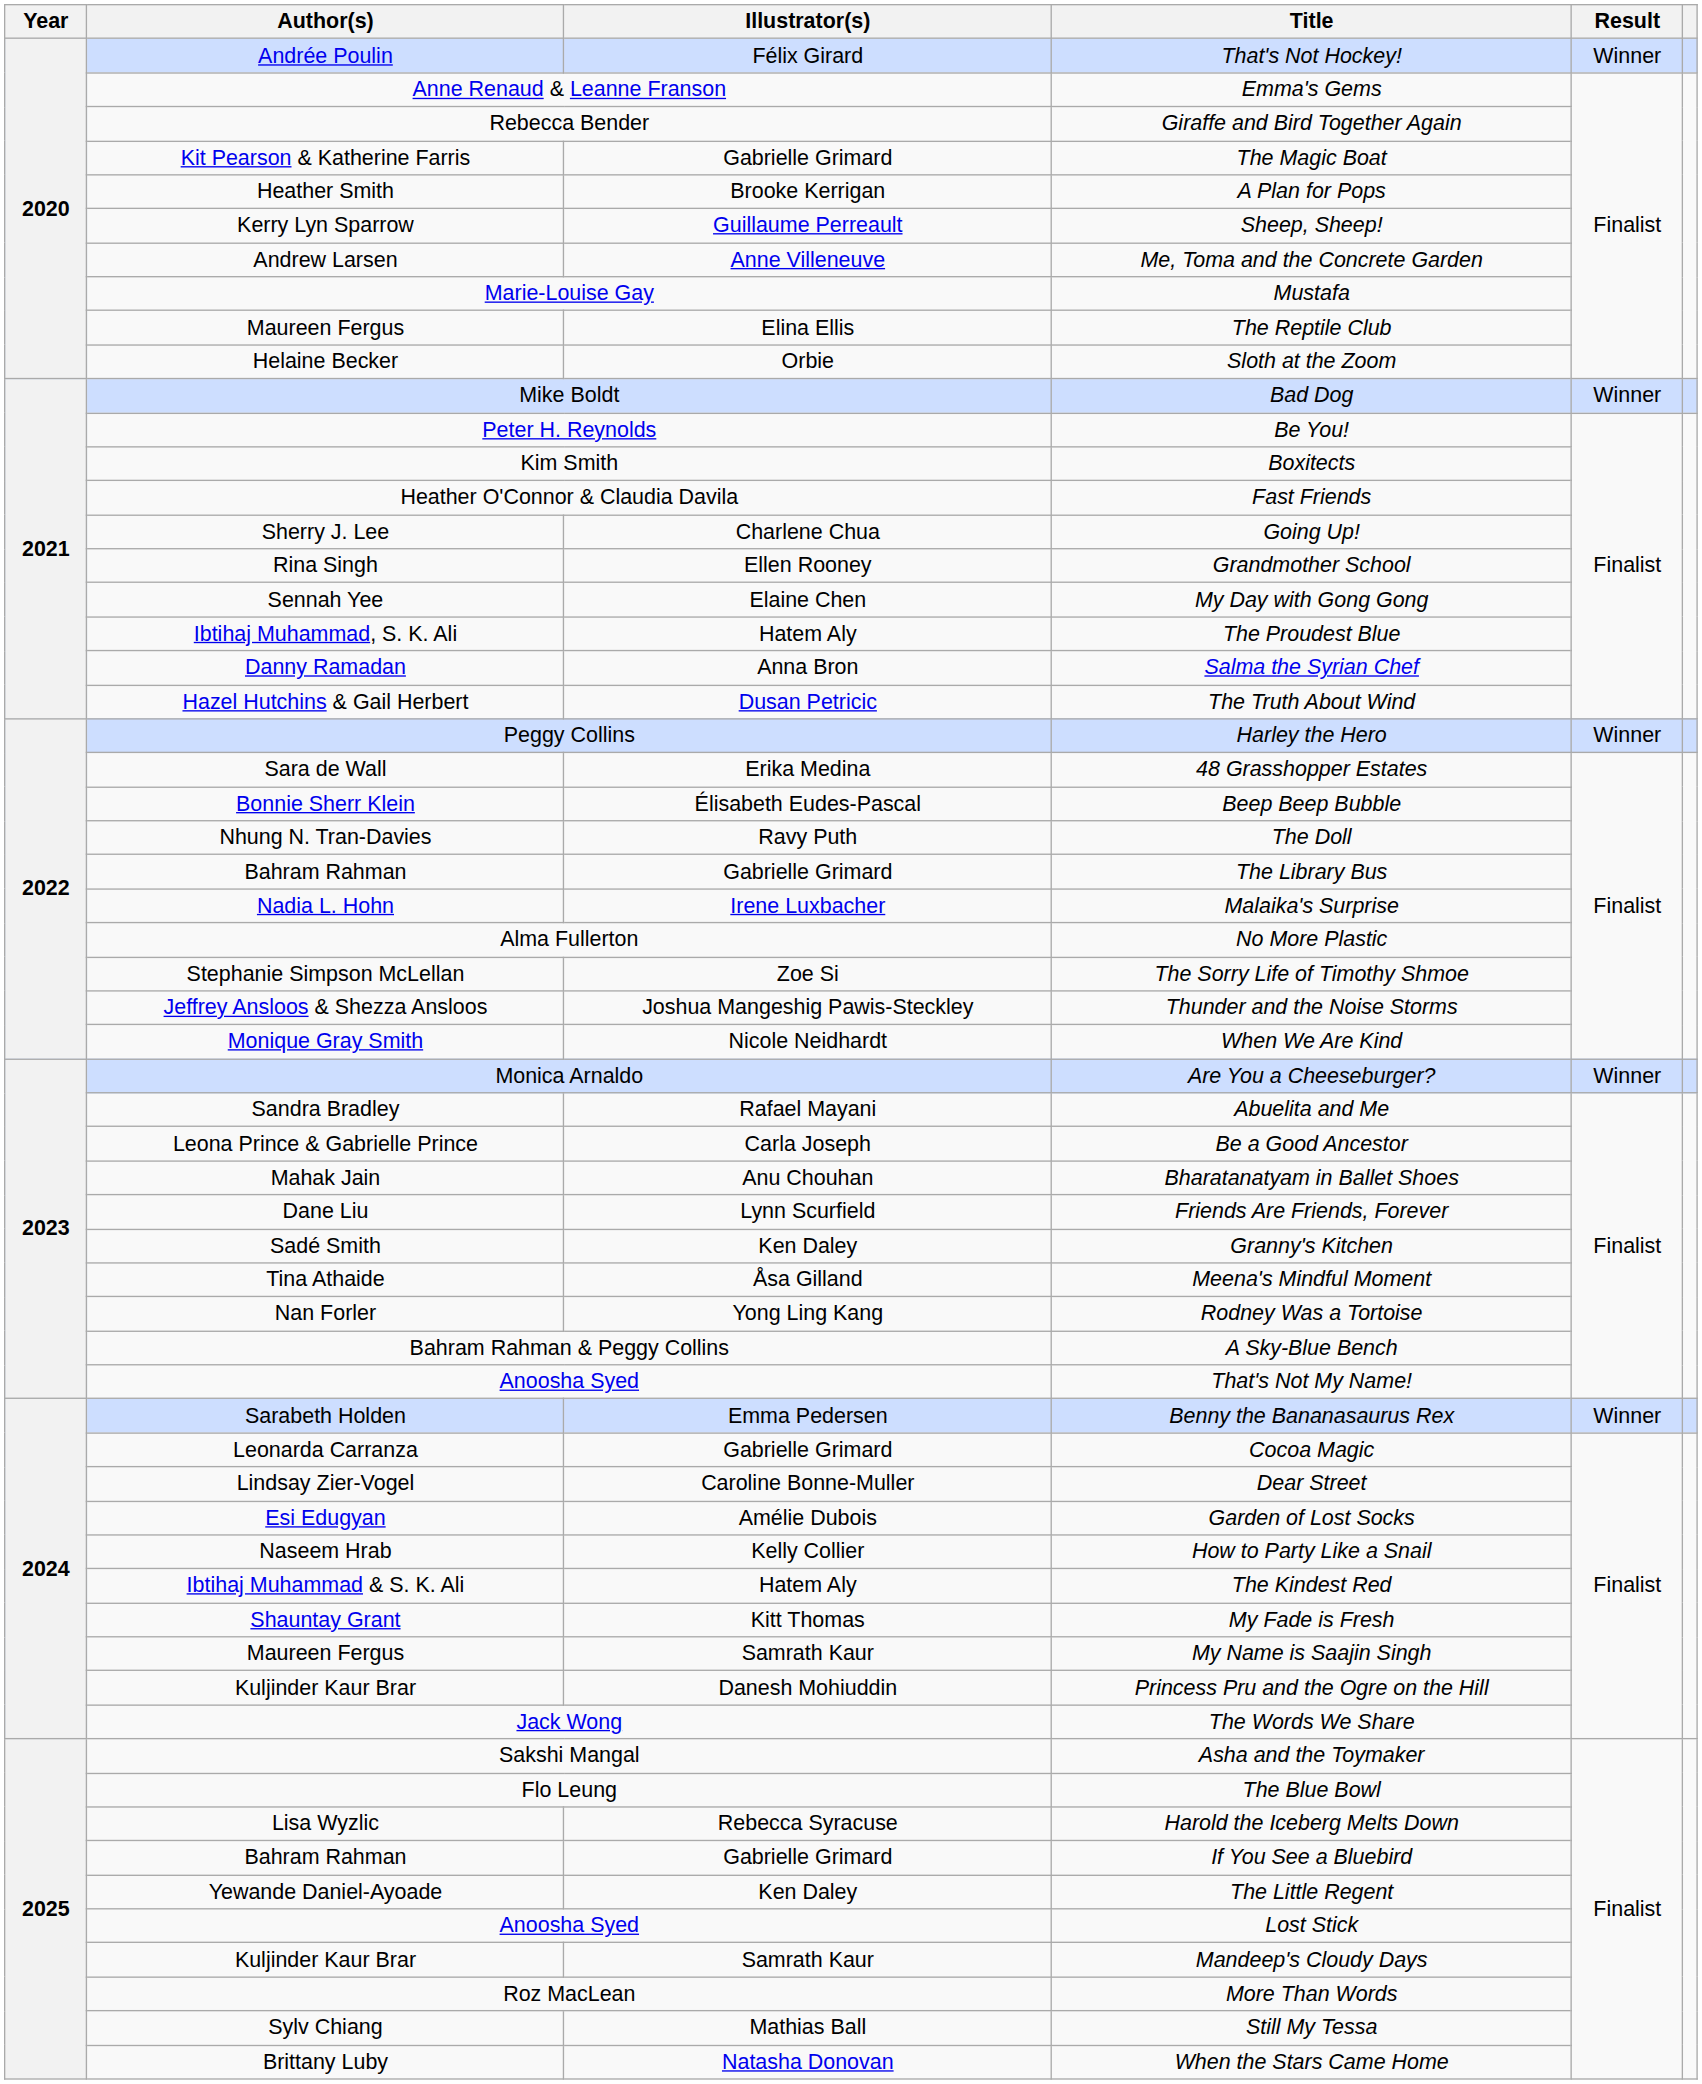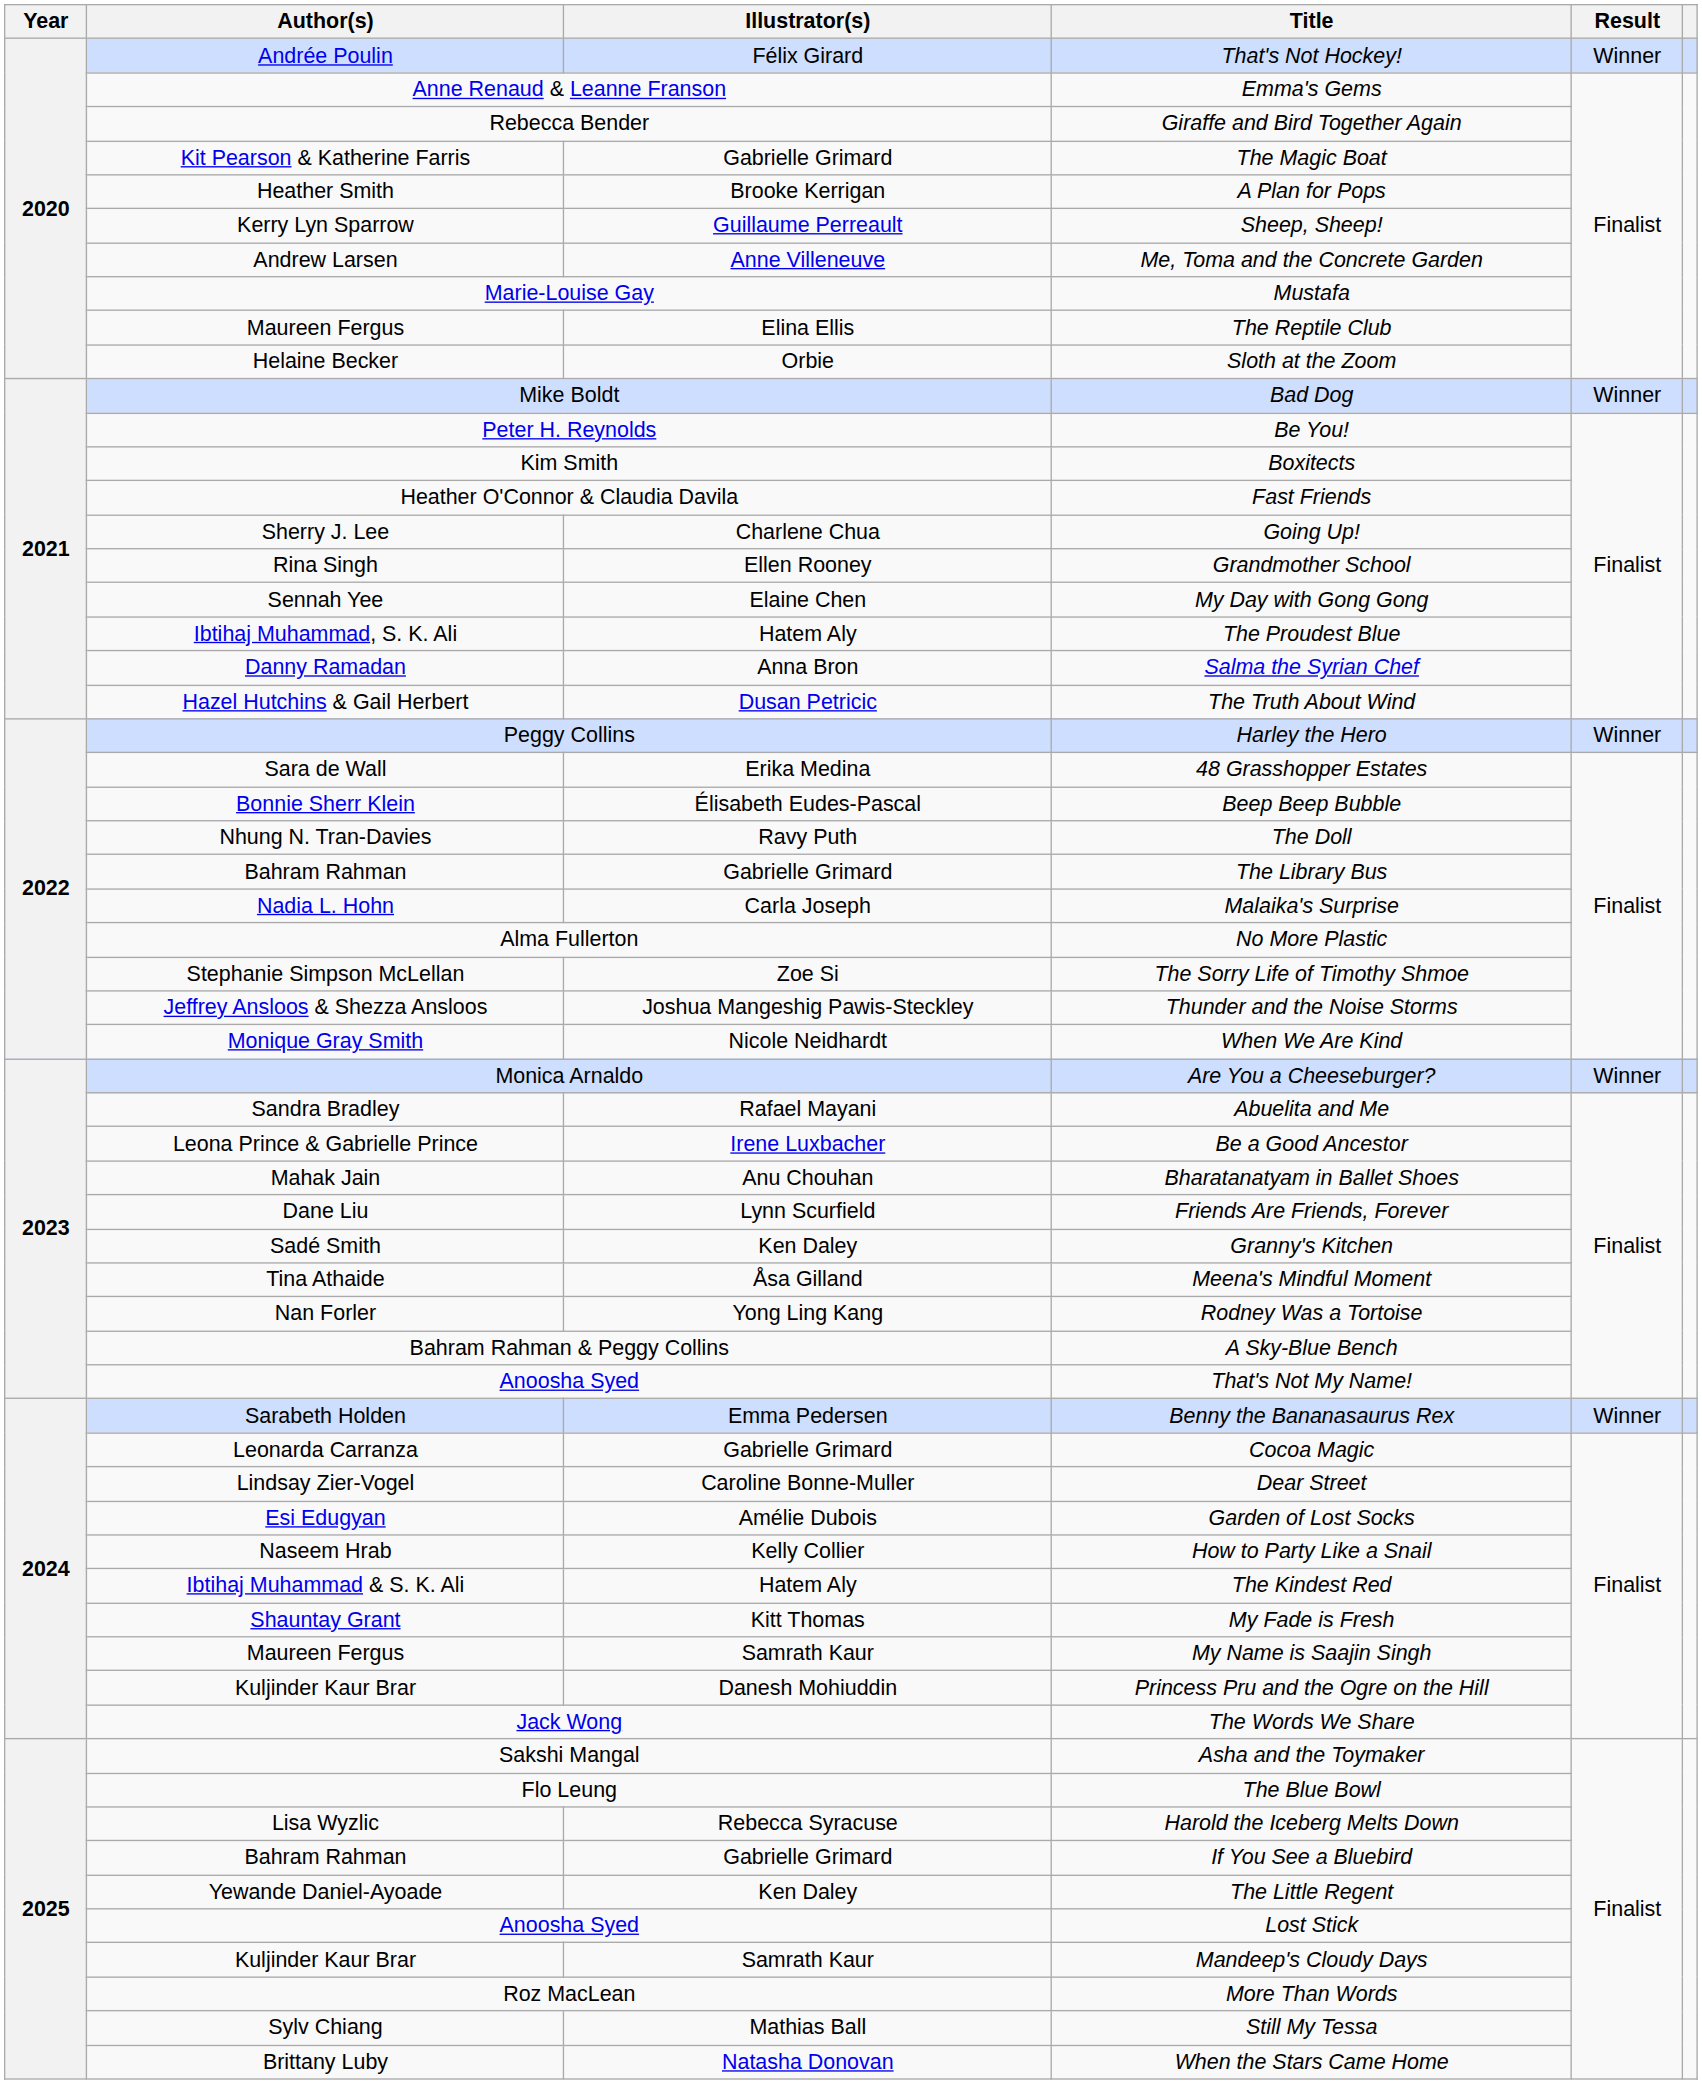 <table class="wikitable mw-collapsable" style="text-align: center;" width="100%">
 <tr>
 <th scope=col>Year</th>
 <th scope=col>Author(s)</th>
 <th scope=col>Illustrator(s)</th>
 <th scope=col>Title</th>
 <th scope=col>Result</th>
 <th></th>
 </tr>
 <tr style="background:#cddeff">
 <th rowspan="10">2020</th>
 <td><a href='#'>Andrée Poulin</a></td>
 <td>Félix Girard</td>
 <td><em>That's Not Hockey!</em></td>
 <td>Winner</td>
 <td></td>
 </tr>
 <tr>
 <td colspan="2"><a href='#'>Anne Renaud</a> & <a href='#'>Leanne Franson</a></td>
 <td><em>Emma's Gems</em></td>
 <td rowspan="9">Finalist</td>
 <td rowspan="9"></td>
 </tr>
 <tr>
 <td colspan="2">Rebecca Bender</td>
 <td><em>Giraffe and Bird Together Again</em></td>
 </tr>
 <tr>
 <td><a href='#'>Kit Pearson</a> & Katherine Farris</td>
 <td>Gabrielle Grimard</td>
 <td><em>The Magic Boat</em></td>
 </tr>
 <tr>
 <td>Heather Smith</td>
 <td>Brooke Kerrigan</td>
 <td><em>A Plan for Pops</em></td>
 </tr>
 <tr>
 <td>Kerry Lyn Sparrow</td>
 <td><a href='#'>Guillaume Perreault</a></td>
 <td><em>Sheep, Sheep!</em></td>
 </tr>
 <tr>
 <td>Andrew Larsen</td>
 <td><a href='#'>Anne Villeneuve</a></td>
 <td><em>Me, Toma and the Concrete Garden</em></td>
 </tr>
 <tr>
 <td colspan="2"><a href='#'>Marie-Louise Gay</a></td>
 <td><em>Mustafa</em></td>
 </tr>
 <tr>
 <td>Maureen Fergus</td>
 <td>Elina Ellis</td>
 <td><em>The Reptile Club</em></td>
 </tr>
 <tr>
 <td>Helaine Becker</td>
 <td>Orbie</td>
 <td><em>Sloth at the Zoom</em></td>
 </tr>
 <tr style="background:#cddeff">
 <th rowspan="10">2021</th>
 <td colspan="2">Mike Boldt</td>
 <td><em>Bad Dog</em></td>
 <td>Winner</td>
 <td></td>
 </tr>
 <tr>
 <td colspan="2"><a href='#'>Peter H. Reynolds</a></td>
 <td><em>Be You!</em></td>
 <td rowspan="9">Finalist</td>
 <td rowspan="9"></td>
 </tr>
 <tr>
 <td colspan="2">Kim Smith</td>
 <td><em>Boxitects</em></td>
 </tr>
 <tr>
 <td colspan="2">Heather O'Connor & Claudia Davila</td>
 <td><em>Fast Friends</em></td>
 </tr>
 <tr>
 <td>Sherry J. Lee</td>
 <td>Charlene Chua</td>
 <td><em>Going Up!</em></td>
 </tr>
 <tr>
 <td>Rina Singh</td>
 <td>Ellen Rooney</td>
 <td><em>Grandmother School</em></td>
 </tr>
 <tr>
 <td>Sennah Yee</td>
 <td>Elaine Chen</td>
 <td><em>My Day with Gong Gong</em></td>
 </tr>
 <tr>
 <td><a href='#'>Ibtihaj Muhammad</a>, S. K. Ali</td>
 <td>Hatem Aly</td>
 <td><em>The Proudest Blue</em></td>
 </tr>
 <tr>
 <td><a href='#'>Danny Ramadan</a></td>
 <td>Anna Bron</td>
 <td><em><a href='#'>Salma the Syrian Chef</a></em></td>
 </tr>
 <tr>
 <td><a href='#'>Hazel Hutchins</a> & Gail Herbert</td>
 <td><a href='#'>Dusan Petricic</a></td>
 <td><em>The Truth About Wind</em></td>
 </tr>
 <tr style="background:#cddeff">
 <th rowspan="10">2022</th>
 <td colspan="2">Peggy Collins</td>
 <td><em>Harley the Hero</em></td>
 <td>Winner</td>
 <td></td>
 </tr>
 <tr>
 <td>Sara de Wall</td>
 <td>Erika Medina</td>
 <td><em>48 Grasshopper Estates</em></td>
 <td rowspan="9">Finalist</td>
 <td rowspan="9"></td>
 </tr>
 <tr>
 <td><a href='#'>Bonnie Sherr Klein</a></td>
 <td>Élisabeth Eudes-Pascal</td>
 <td><em>Beep Beep Bubble</em></td>
 </tr>
 <tr>
 <td>Nhung N. Tran-Davies</td>
 <td>Ravy Puth</td>
 <td><em>The Doll</em></td>
 </tr>
 <tr>
 <td>Bahram Rahman</td>
 <td>Gabrielle Grimard</td>
 <td><em>The Library Bus</em></td>
 </tr>
 <tr>
 <td><a href='#'>Nadia L. Hohn</a></td>
-<td><a href='#'>Irene Luxbacher</a></td>
+<td>Carla Joseph</td>
 <td><em>Malaika's Surprise</em></td>
 </tr>
 <tr>
 <td colspan="2">Alma Fullerton</td>
 <td><em>No More Plastic</em></td>
 </tr>
 <tr>
 <td>Stephanie Simpson McLellan</td>
 <td>Zoe Si</td>
 <td><em>The Sorry Life of Timothy Shmoe</em></td>
 </tr>
 <tr>
 <td><a href='#'>Jeffrey Ansloos</a> & Shezza Ansloos</td>
 <td>Joshua Mangeshig Pawis-Steckley</td>
 <td><em>Thunder and the Noise Storms</em></td>
 </tr>
 <tr>
 <td><a href='#'>Monique Gray Smith</a></td>
 <td>Nicole Neidhardt</td>
 <td><em>When We Are Kind</em></td>
 </tr>
 <tr style="background:#cddeff">
 <th rowspan="10">2023</th>
 <td colspan="2">Monica Arnaldo</td>
 <td><em>Are You a Cheeseburger?</em></td>
 <td>Winner</td>
 <td></td>
 </tr>
 <tr>
 <td>Sandra Bradley</td>
 <td>Rafael Mayani</td>
 <td><em>Abuelita and Me</em></td>
 <td rowspan="9">Finalist</td>
 <td rowspan="9"></td>
 </tr>
 <tr>
 <td>Leona Prince & Gabrielle Prince</td>
-<td>Carla Joseph</td>
+<td><a href='#'>Irene Luxbacher</a></td>
 <td><em>Be a Good Ancestor</em></td>
 </tr>
 <tr>
 <td>Mahak Jain</td>
 <td>Anu Chouhan</td>
 <td><em>Bharatanatyam in Ballet Shoes</em></td>
 </tr>
 <tr>
 <td>Dane Liu</td>
 <td>Lynn Scurfield</td>
 <td><em>Friends Are Friends, Forever</em></td>
 </tr>
 <tr>
 <td>Sadé Smith</td>
 <td>Ken Daley</td>
 <td><em>Granny's Kitchen</em></td>
 </tr>
 <tr>
 <td>Tina Athaide</td>
 <td>Åsa Gilland</td>
 <td><em>Meena's Mindful Moment</em></td>
 </tr>
 <tr>
 <td>Nan Forler</td>
 <td>Yong Ling Kang</td>
 <td><em>Rodney Was a Tortoise</em></td>
 </tr>
 <tr>
 <td colspan="2">Bahram Rahman & Peggy Collins</td>
 <td><em>A Sky-Blue Bench</em></td>
 </tr>
 <tr>
 <td colspan="2"><a href='#'>Anoosha Syed</a></td>
 <td><em>That's Not My Name!</em></td>
 </tr>
 <tr style="background:#cddeff">
 <th rowspan="10">2024</th>
 <td>Sarabeth Holden</td>
 <td>Emma Pedersen</td>
 <td><em>Benny the Bananasaurus Rex</em></td>
 <td>Winner</td>
 <td></td>
 </tr>
 <tr>
 <td>Leonarda Carranza</td>
 <td>Gabrielle Grimard</td>
 <td><em>Cocoa Magic</em></td>
 <td rowspan="9">Finalist</td>
 <td rowspan="9"></td>
 </tr>
 <tr>
 <td>Lindsay Zier-Vogel</td>
 <td>Caroline Bonne-Muller</td>
 <td><em>Dear Street</em></td>
 </tr>
 <tr>
 <td><a href='#'>Esi Edugyan</a></td>
 <td>Amélie Dubois</td>
 <td><em>Garden of Lost Socks</em></td>
 </tr>
 <tr>
 <td>Naseem Hrab</td>
 <td>Kelly Collier</td>
 <td><em>How to Party Like a Snail</em></td>
 </tr>
 <tr>
 <td><a href='#'>Ibtihaj Muhammad</a> & S. K. Ali</td>
 <td>Hatem Aly</td>
 <td><em>The Kindest Red</em></td>
 </tr>
 <tr>
 <td><a href='#'>Shauntay Grant</a></td>
 <td>Kitt Thomas</td>
 <td><em>My Fade is Fresh</em></td>
 </tr>
 <tr>
 <td>Maureen Fergus</td>
 <td>Samrath Kaur</td>
 <td><em>My Name is Saajin Singh</em></td>
 </tr>
 <tr>
 <td>Kuljinder Kaur Brar</td>
 <td>Danesh Mohiuddin</td>
 <td><em>Princess Pru and the Ogre on the Hill</em></td>
 </tr>
 <tr>
 <td colspan="2"><a href='#'>Jack Wong</a></td>
 <td><em>The Words We Share</em></td>
 </tr>
 <tr>
 <th rowspan="10">2025</th>
 <td colspan="2">Sakshi Mangal</td>
 <td><em>Asha and the Toymaker</em></td>
 <td rowspan="10">Finalist</td>
 <td rowspan="10"></td>
 </tr>
 <tr>
 <td colspan="2">Flo Leung</td>
 <td><em>The Blue Bowl</em></td>
 </tr>
 <tr>
 <td>Lisa Wyzlic</td>
 <td>Rebecca Syracuse</td>
 <td><em>Harold the Iceberg Melts Down</em></td>
 </tr>
 <tr>
 <td>Bahram Rahman</td>
 <td>Gabrielle Grimard</td>
 <td><em>If You See a Bluebird</em></td>
 </tr>
 <tr>
 <td>Yewande Daniel-Ayoade</td>
 <td>Ken Daley</td>
 <td><em>The Little Regent</em></td>
 </tr>
 <tr>
 <td colspan="2"><a href='#'>Anoosha Syed</a></td>
 <td><em>Lost Stick</em></td>
 </tr>
 <tr>
 <td>Kuljinder Kaur Brar</td>
 <td>Samrath Kaur</td>
 <td><em>Mandeep's Cloudy Days</em></td>
 </tr>
 <tr>
 <td colspan="2">Roz MacLean</td>
 <td><em>More Than Words</em></td>
 </tr>
 <tr>
 <td>Sylv Chiang</td>
 <td>Mathias Ball</td>
 <td><em>Still My Tessa</em></td>
 </tr>
 <tr>
 <td>Brittany Luby</td>
 <td><a href='#'>Natasha Donovan</a></td>
 <td><em>When the Stars Came Home</em></td>
 </tr>
 </table>
